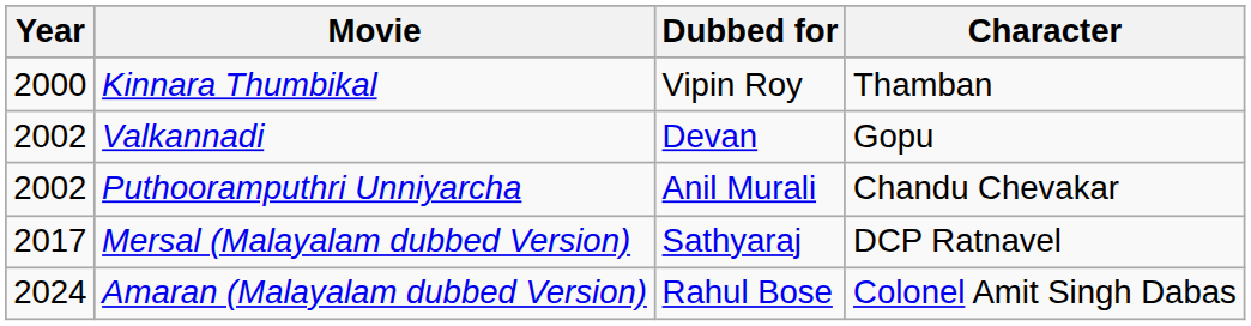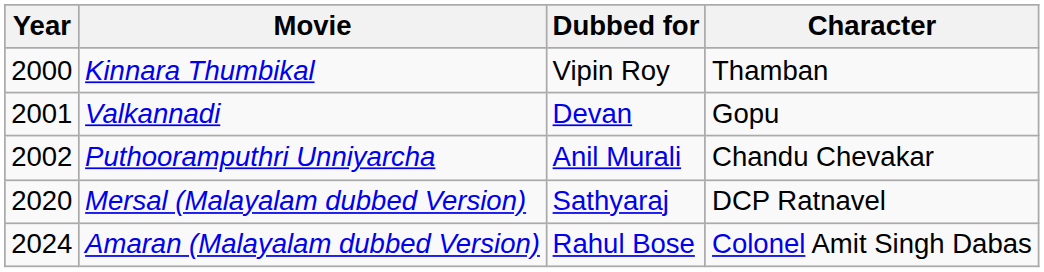 <table class="wikitable">
 <tr>
 <th>Year</th>
 <th>Movie</th>
 <th>Dubbed for</th>
 <th>Character</th>
 </tr>
 <tr>
 <td>2000</td>
 <td><em><a href='#'>Kinnara Thumbikal</a></em></td>
 <td>Vipin Roy</td>
 <td>Thamban</td>
 </tr>
 <tr>
-<td>2002</td>
+<td>2001</td>
 <td><em><a href='#'>Valkannadi</a></em></td>
 <td><a href='#'>Devan</a></td>
 <td>Gopu</td>
 </tr>
 <tr>
 <td>2002</td>
 <td><em><a href='#'>Puthooramputhri Unniyarcha</a></em></td>
 <td><a href='#'>Anil Murali</a></td>
 <td>Chandu Chevakar</td>
 </tr>
 <tr>
-<td>2017</td>
+<td>2020</td>
 <td><em><a href='#'>Mersal (Malayalam dubbed Version)</a></em></td>
 <td><a href='#'>Sathyaraj</a></td>
 <td>DCP Ratnavel</td>
 </tr>
 <tr>
 <td>2024</td>
 <td><em><a href='#'>Amaran (Malayalam dubbed Version)</a></em></td>
 <td><a href='#'>Rahul Bose</a></td>
 <td><a href='#'>Colonel</a> Amit Singh Dabas</td>
 </tr>
 </table>
